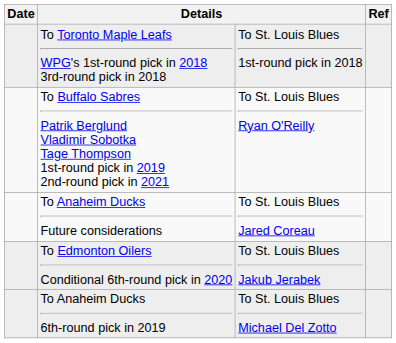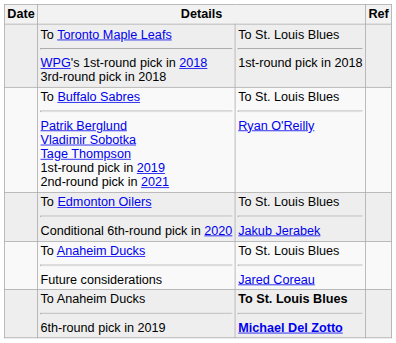 <table class="wikitable">
 <tr>
 <th>Date</th>
 <th colspan="2">Details</th>
 <th>Ref</th>
 </tr>
 <tr style="background:#eee;">
 <td></td>
 <td valign="top">To <a href='#'>Toronto Maple Leafs</a><hr><a href='#'>WPG</a>'s 1st-round pick in <a href='#'>2018</a><br>3rd-round pick in 2018</td>
 <td valign="top">To St. Louis Blues<hr>1st-round pick in 2018</td>
 <td></td>
 </tr>
 <tr>
 <td></td>
 <td valign="top">To <a href='#'>Buffalo Sabres</a><hr><a href='#'>Patrik Berglund</a><br><a href='#'>Vladimir Sobotka</a><br><a href='#'>Tage Thompson</a><br>1st-round pick in <a href='#'>2019</a><br>2nd-round pick in <a href='#'>2021</a></td>
 <td valign="top">To St. Louis Blues<hr><a href='#'>Ryan O'Reilly</a></td>
 <td></td>
 </tr>
+<tr style="background:#eee;">
+<td></td>
+<td valign="top">To <a href='#'>Edmonton Oilers</a><hr>Conditional 6th-round pick in <a href='#'>2020</a></td>
+<td valign="top">To St. Louis Blues<hr><a href='#'>Jakub Jerabek</a></td>
+<td></td>
+</tr>
 <tr>
 <td></td>
 <td valign="top">To <a href='#'>Anaheim Ducks</a><hr>Future considerations</td>
 <td valign="top">To St. Louis Blues<hr><a href='#'>Jared Coreau</a></td>
 <td></td>
 </tr>
 <tr style="background:#eee;">
 <td></td>
-<td valign="top">To <a href='#'>Edmonton Oilers</a><hr>Conditional 6th-round pick in <a href='#'>2020</a></td>
-<td valign="top">To St. Louis Blues<hr><a href='#'>Jakub Jerabek</a></td>
-<td></td>
-</tr>
-<tr style="background:#eee;">
-<td></td>
 <td valign="top">To Anaheim Ducks<hr>6th-round pick in 2019</td>
-<td valign="top">To St. Louis Blues<hr><a href='#'>Michael Del Zotto</a></td>
+<td valign="top"><strong>To St. Louis Blues<hr><a href='#'>Michael Del Zotto</a></strong></td>
 <td></td>
 </tr>
 </table>
